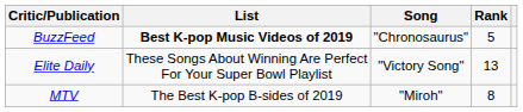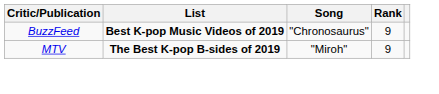 <table class="wikitable" style="text-align:center">
 <tr>
 <th>Critic/Publication</th>
 <th>List</th>
 <th>Song</th>
 <th>Rank</th>
 <th></th>
 </tr>
 <tr>
 <td><em><a href='#'>BuzzFeed</a></em></td>
 <td><strong>Best K-pop Music Videos of 2019</strong></td>
 <td>"Chronosaurus"</td>
-<td>5</td>
-<td></td>
-</tr>
-<tr>
-<td><em><a href='#'>Elite Daily</a></em></td>
-<td>These Songs About Winning Are Perfect<br>For Your Super Bowl Playlist</td>
-<td>"Victory Song"</td>
-<td>13</td>
+<td>9</td>
 <td></td>
 </tr>
 <tr>
 <td><em><a href='#'>MTV</a></em></td>
-<td>The Best K-pop B-sides of 2019</td>
+<td><strong>The Best K-pop B-sides of 2019</strong></td>
 <td>"Miroh"</td>
-<td>8</td>
+<td>9</td>
 <td></td>
 </tr>
 </table>
